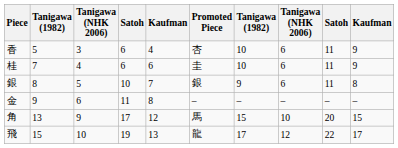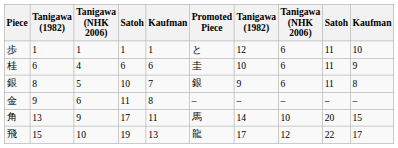 <table class='wikitable'>
 <tr>
 <th>Piece</th>
 <th>Tanigawa (1982)</th>
 <th>Tanigawa (NHK 2006)</th>
 <th>Satoh</th>
 <th>Kaufman</th>
 <th>Promoted Piece</th>
 <th>Tanigawa (1982)</th>
 <th>Tanigawa (NHK 2006)</th>
 <th>Satoh</th>
 <th>Kaufman</th>
 </tr>
 <tr>
-<td>香</td>
-<td>5</td>
-<td>3</td>
-<td>6</td>
-<td>4</td>
-<td>杏</td>
-<td>10</td>
+<td>歩</td>
+<td>1</td>
+<td>1</td>
+<td>1</td>
+<td>1</td>
+<td>と</td>
+<td>12</td>
 <td>6</td>
 <td>11</td>
-<td>9</td>
+<td>10</td>
 </tr>
 <tr>
 <td>桂</td>
-<td>7</td>
+<td>6</td>
 <td>4</td>
 <td>6</td>
 <td>6</td>
 <td>圭</td>
 <td>10</td>
 <td>6</td>
 <td>11</td>
 <td>9</td>
 </tr>
 <tr>
 <td>銀</td>
 <td>8</td>
 <td>5</td>
 <td>10</td>
 <td>7</td>
 <td>銀</td>
 <td>9</td>
 <td>6</td>
 <td>11</td>
 <td>8</td>
 </tr>
 <tr>
 <td>金</td>
 <td>9</td>
 <td>6</td>
 <td>11</td>
 <td>8</td>
 <td>–</td>
 <td>–</td>
 <td>–</td>
 <td>–</td>
 <td>–</td>
 </tr>
 <tr>
 <td>角</td>
 <td>13</td>
 <td>9</td>
 <td>17</td>
-<td>12</td>
+<td>11</td>
 <td>馬</td>
-<td>15</td>
+<td>14</td>
 <td>10</td>
 <td>20</td>
 <td>15</td>
 </tr>
 <tr>
 <td>飛</td>
 <td>15</td>
 <td>10</td>
 <td>19</td>
 <td>13</td>
 <td>龍</td>
 <td>17</td>
 <td>12</td>
 <td>22</td>
 <td>17</td>
 </tr>
 </table>
